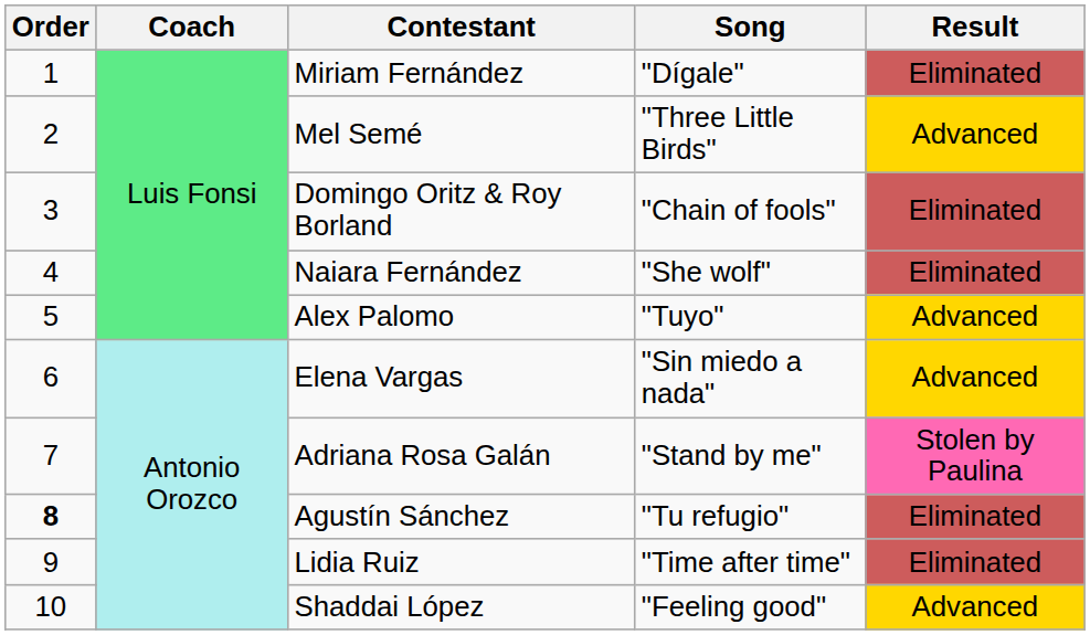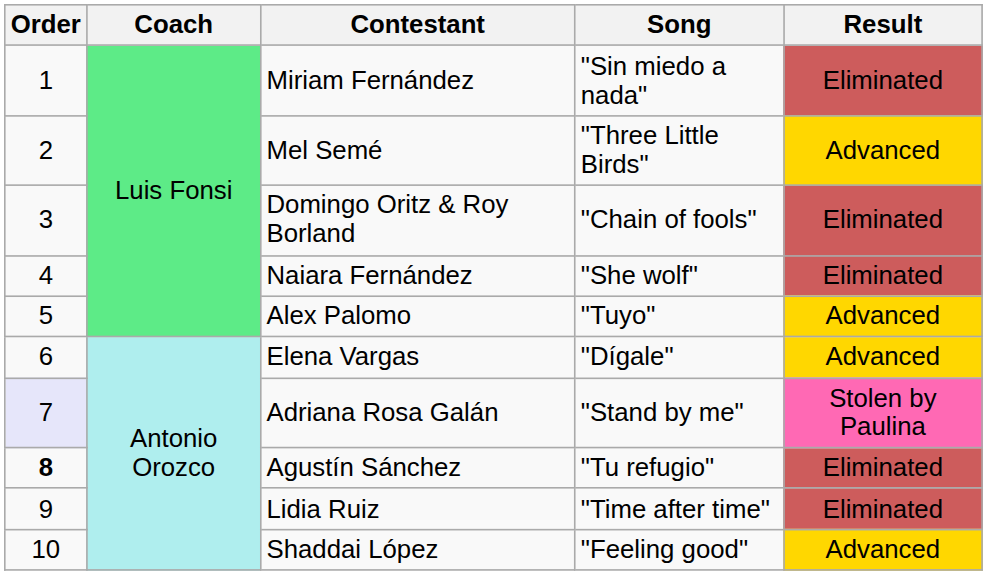 <table class=wikitable>
 <tr>
 <th>Order</th>
 <th>Coach</th>
 <th>Contestant</th>
 <th>Song</th>
 <th>Result</th>
 </tr>
 <tr>
 <td align=center>1</td>
 <td rowspan=5 bgcolor=#5deb87 align=center>Luis Fonsi</td>
 <td>Miriam Fernández</td>
-<td>"Dígale"</td>
+<td>"Sin miedo a nada"</td>
 <td bgcolor=IndianRed align=center>Eliminated</td>
 </tr>
 <tr>
 <td align=center>2</td>
 <td>Mel Semé</td>
 <td>"Three Little Birds"</td>
 <td bgcolor=Gold align=center>Advanced</td>
 </tr>
 <tr>
 <td align=center>3</td>
 <td>Domingo Oritz & Roy Borland</td>
 <td>"Chain of fools"</td>
 <td bgcolor=IndianRed align=center>Eliminated</td>
 </tr>
 <tr>
 <td align=center>4</td>
 <td>Naiara Fernández</td>
 <td>"She wolf"</td>
 <td bgcolor=IndianRed align=center>Eliminated</td>
 </tr>
 <tr>
 <td align=center>5</td>
 <td>Alex Palomo</td>
 <td>"Tuyo"</td>
 <td bgcolor=Gold align=center>Advanced</td>
 </tr>
 <tr>
 <td align=center>6</td>
 <td rowspan=5 align=center bgcolor=#afeeee>Antonio Orozco</td>
 <td>Elena Vargas</td>
-<td>"Sin miedo a nada"</td>
+<td>"Dígale"</td>
 <td bgcolor=Gold align=center>Advanced</td>
 </tr>
 <tr>
-<td align=center>7</td>
+<td align=center style="background: lavender;">7</td>
 <td>Adriana Rosa Galán</td>
 <td>"Stand by me"</td>
 <td bgcolor=#ff69b4 align=center>Stolen by Paulina</td>
 </tr>
 <tr>
 <td align=center><strong>8</strong></td>
 <td>Agustín Sánchez</td>
 <td>"Tu refugio"</td>
 <td bgcolor=IndianRed align=center>Eliminated</td>
 </tr>
 <tr>
 <td align=center>9</td>
 <td>Lidia Ruiz</td>
 <td>"Time after time"</td>
 <td bgcolor=IndianRed align=center>Eliminated</td>
 </tr>
 <tr>
 <td align=center>10</td>
 <td>Shaddai López</td>
 <td>"Feeling good"</td>
 <td bgcolor=Gold align=center>Advanced</td>
 </tr>
 </table>
